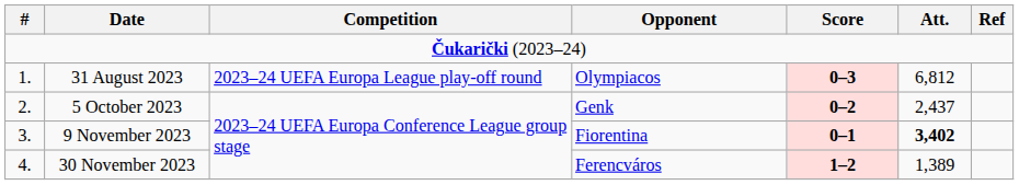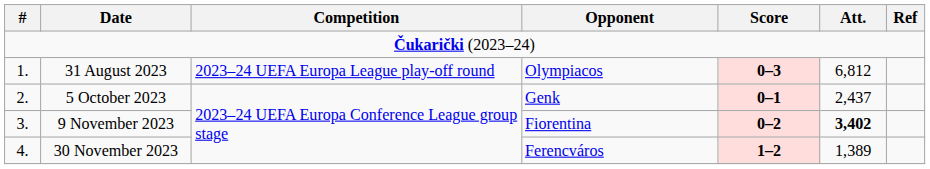 <table class="wikitable" style="font-size:95%; text-align:center">
 <tr>
 <th width="30">#</th>
 <th width="150">Date</th>
 <th width="350">Competition</th>
 <th width="200">Opponent</th>
 <th width="100">Score</th>
 <th width="60">Att.</th>
 <th width="30">Ref</th>
 </tr>
 <tr>
 <td colspan="7"> <strong><a href='#'>Čukarički</a></strong> (2023–24)</td>
 </tr>
 <tr>
 <td>1.</td>
 <td>31 August 2023</td>
 <td align="left"><a href='#'>2023–24 UEFA Europa League play-off round</a></td>
 <td align="left"> <a href='#'>Olympiacos</a></td>
 <td bgcolor="#fdd"><strong>0–3</strong></td>
 <td>6,812</td>
 <td></td>
 </tr>
 <tr>
 <td>2.</td>
 <td>5 October 2023</td>
 <td align="left" rowspan=3><a href='#'>2023–24 UEFA Europa Conference League group stage</a></td>
 <td align="left"> <a href='#'>Genk</a></td>
-<td bgcolor="#fdd"><strong>0–2</strong></td>
+<td bgcolor="#fdd"><strong>0–1</strong></td>
 <td>2,437</td>
 <td></td>
 </tr>
 <tr>
 <td>3.</td>
 <td>9 November 2023</td>
 <td align="left"> <a href='#'>Fiorentina</a></td>
-<td bgcolor="#fdd"><strong>0–1</strong></td>
+<td bgcolor="#fdd"><strong>0–2</strong></td>
 <td><strong>3,402</strong></td>
 <td></td>
 </tr>
 <tr>
 <td>4.</td>
 <td>30 November 2023</td>
 <td align="left"> <a href='#'>Ferencváros</a></td>
 <td bgcolor="#fdd"><strong>1–2</strong></td>
 <td>1,389</td>
 <td></td>
 </tr>
 <tr>
 </tr>
 </table>
